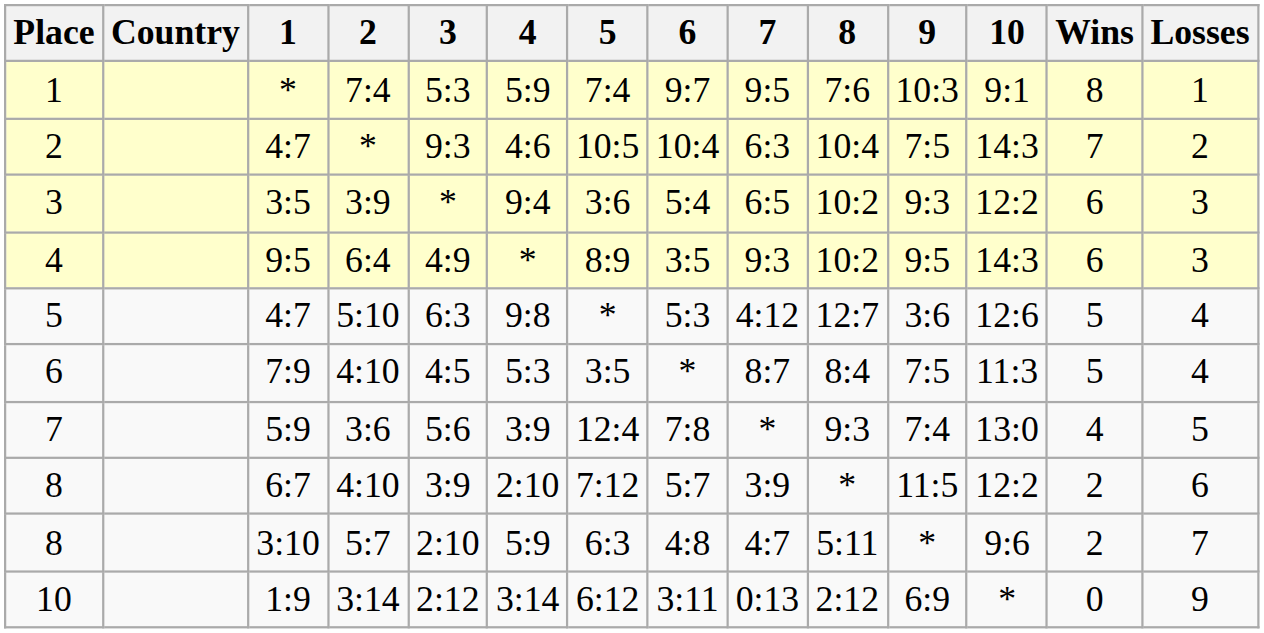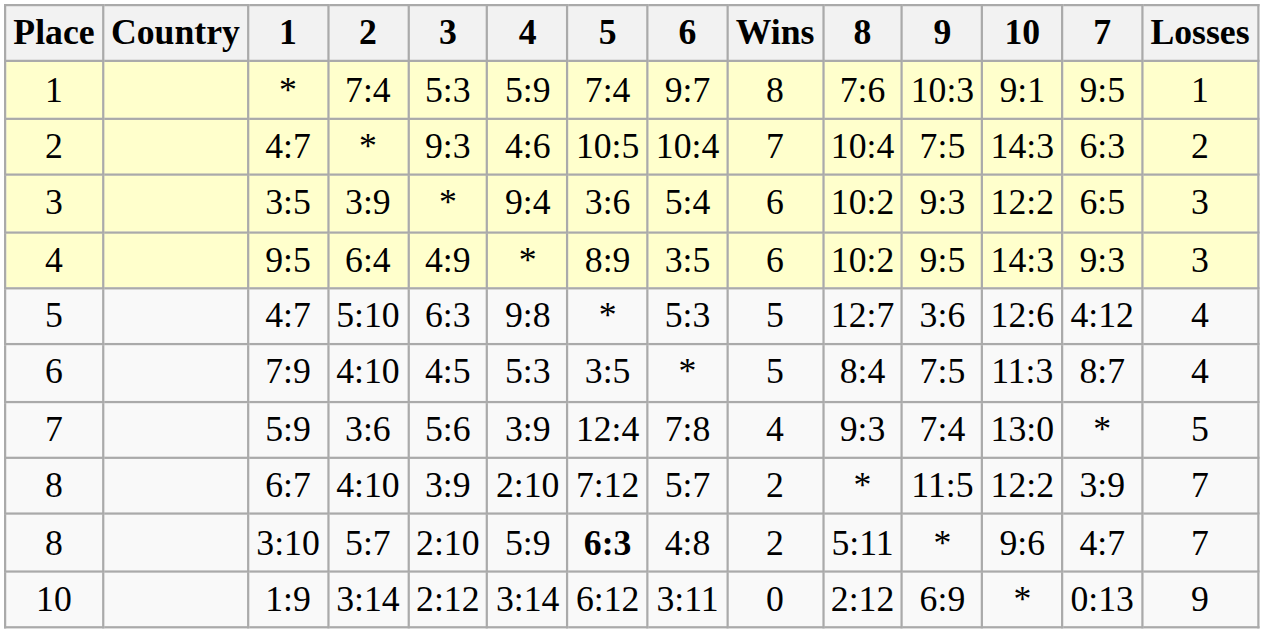 <table class=wikitable style="text-align: center;">
 <tr>
 <th>Place</th>
 <th>Country</th>
 <th width=20>1</th>
 <th width=20>2</th>
 <th width=20>3</th>
 <th width=20>4</th>
 <th width=20>5</th>
 <th width=20>6</th>
-<th width=20>7</th>
+<th width=20>Wins</th>
 <th width=20>8</th>
 <th width=20>9</th>
 <th width=20>10</th>
-<th width=20>Wins</th>
+<th width=20>7</th>
 <th width=20>Losses</th>
 </tr>
 <tr bgcolor=#ffc>
 <td>1</td>
 <td align="left"></td>
 <td>*</td>
 <td>7:4</td>
 <td>5:3</td>
 <td>5:9</td>
 <td>7:4</td>
 <td>9:7</td>
-<td>9:5</td>
+<td>8</td>
 <td>7:6</td>
 <td>10:3</td>
 <td>9:1</td>
-<td>8</td>
+<td>9:5</td>
 <td>1</td>
 </tr>
 <tr bgcolor=#ffc>
 <td>2</td>
 <td align="left"></td>
 <td>4:7</td>
 <td>*</td>
 <td>9:3</td>
 <td>4:6</td>
 <td>10:5</td>
 <td>10:4</td>
-<td>6:3</td>
+<td>7</td>
 <td>10:4</td>
 <td>7:5</td>
 <td>14:3</td>
-<td>7</td>
+<td>6:3</td>
 <td>2</td>
 </tr>
 <tr bgcolor=#ffc>
 <td>3</td>
 <td align="left"></td>
 <td>3:5</td>
 <td>3:9</td>
 <td>*</td>
 <td>9:4</td>
 <td>3:6</td>
 <td>5:4</td>
-<td>6:5</td>
+<td>6</td>
 <td>10:2</td>
 <td>9:3</td>
 <td>12:2</td>
-<td>6</td>
+<td>6:5</td>
 <td>3</td>
 </tr>
 <tr bgcolor=#ffc>
 <td>4</td>
 <td align="left"></td>
 <td>9:5</td>
 <td>6:4</td>
 <td>4:9</td>
 <td>*</td>
 <td>8:9</td>
 <td>3:5</td>
-<td>9:3</td>
+<td>6</td>
 <td>10:2</td>
 <td>9:5</td>
 <td>14:3</td>
-<td>6</td>
+<td>9:3</td>
 <td>3</td>
 </tr>
 <tr>
 <td>5</td>
 <td align="left"></td>
 <td>4:7</td>
 <td>5:10</td>
 <td>6:3</td>
 <td>9:8</td>
 <td>*</td>
 <td>5:3</td>
-<td>4:12</td>
+<td>5</td>
 <td>12:7</td>
 <td>3:6</td>
 <td>12:6</td>
-<td>5</td>
+<td>4:12</td>
 <td>4</td>
 </tr>
 <tr>
 <td>6</td>
 <td align="left"></td>
 <td>7:9</td>
 <td>4:10</td>
 <td>4:5</td>
 <td>5:3</td>
 <td>3:5</td>
 <td>*</td>
-<td>8:7</td>
+<td>5</td>
 <td>8:4</td>
 <td>7:5</td>
 <td>11:3</td>
-<td>5</td>
+<td>8:7</td>
 <td>4</td>
 </tr>
 <tr>
 <td>7</td>
 <td align="left"></td>
 <td>5:9</td>
 <td>3:6</td>
 <td>5:6</td>
 <td>3:9</td>
 <td>12:4</td>
 <td>7:8</td>
-<td>*</td>
+<td>4</td>
 <td>9:3</td>
 <td>7:4</td>
 <td>13:0</td>
-<td>4</td>
+<td>*</td>
 <td>5</td>
 </tr>
 <tr>
 <td>8</td>
 <td align="left"></td>
 <td>6:7</td>
 <td>4:10</td>
 <td>3:9</td>
 <td>2:10</td>
 <td>7:12</td>
 <td>5:7</td>
-<td>3:9</td>
+<td>2</td>
 <td>*</td>
 <td>11:5</td>
 <td>12:2</td>
-<td>2</td>
-<td>6</td>
+<td>3:9</td>
+<td>7</td>
 </tr>
 <tr>
 <td>8</td>
 <td align="left"></td>
 <td>3:10</td>
 <td>5:7</td>
 <td>2:10</td>
 <td>5:9</td>
-<td>6:3</td>
+<td><strong>6:3</strong></td>
 <td>4:8</td>
-<td>4:7</td>
+<td>2</td>
 <td>5:11</td>
 <td>*</td>
 <td>9:6</td>
-<td>2</td>
+<td>4:7</td>
 <td>7</td>
 </tr>
 <tr>
 <td>10</td>
 <td align="left"></td>
 <td>1:9</td>
 <td>3:14</td>
 <td>2:12</td>
 <td>3:14</td>
 <td>6:12</td>
 <td>3:11</td>
-<td>0:13</td>
+<td>0</td>
 <td>2:12</td>
 <td>6:9</td>
 <td>*</td>
-<td>0</td>
+<td>0:13</td>
 <td>9</td>
 </tr>
 </table>
